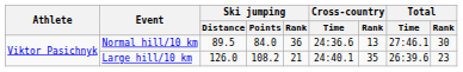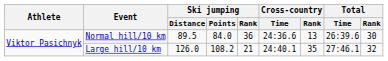 <table class="wikitable" style="font-size:90%">
 <tr>
 <th rowspan="2">Athlete</th>
 <th rowspan="2">Event</th>
 <th colspan="3">Ski jumping</th>
 <th colspan="2">Cross-country</th>
 <th colspan="2">Total</th>
 </tr>
 <tr style="font-size:95%">
 <th>Distance</th>
 <th>Points</th>
 <th>Rank</th>
 <th>Time</th>
 <th>Rank</th>
 <th>Time</th>
 <th>Rank</th>
 </tr>
 <tr align=center>
 <td align=left rowspan=2><a href='#'>Viktor Pasichnyk</a></td>
 <td align=left><a href='#'>Normal hill/10 km</a></td>
 <td>89.5</td>
 <td>84.0</td>
 <td>36</td>
 <td>24:36.6</td>
 <td>13</td>
-<td>27:46.1</td>
+<td>26:39.6</td>
 <td>30</td>
 </tr>
 <tr align=center>
 <td align=left><a href='#'>Large hill/10 km</a></td>
 <td>126.0</td>
 <td>108.2</td>
 <td>21</td>
 <td>24:40.1</td>
 <td>35</td>
-<td>26:39.6</td>
-<td>23</td>
+<td>27:46.1</td>
+<td>32</td>
 </tr>
 </table>
